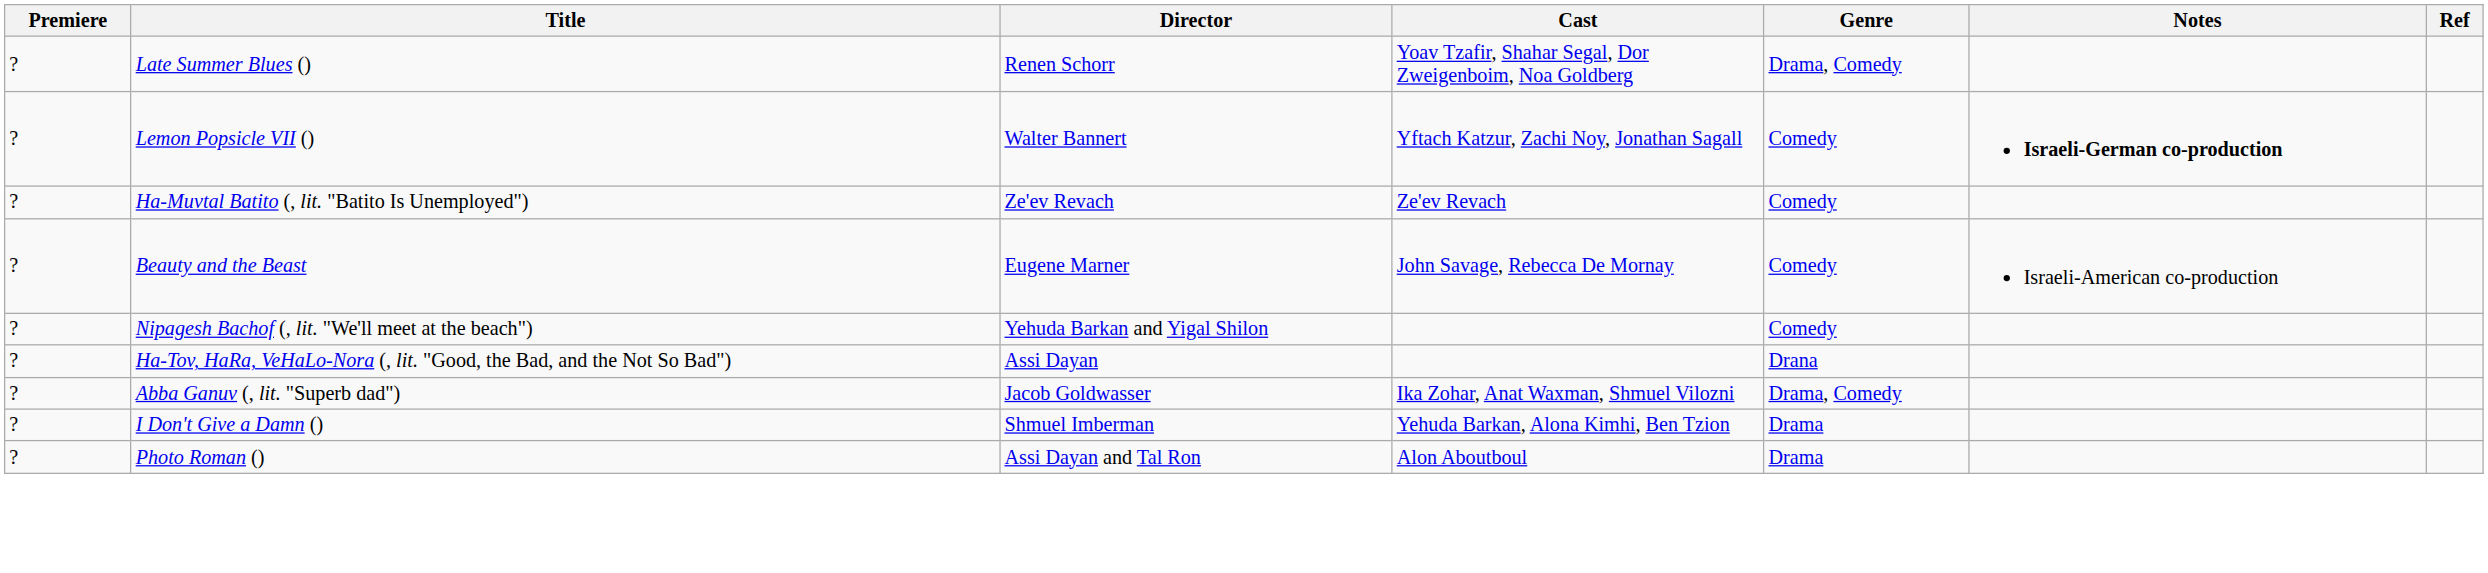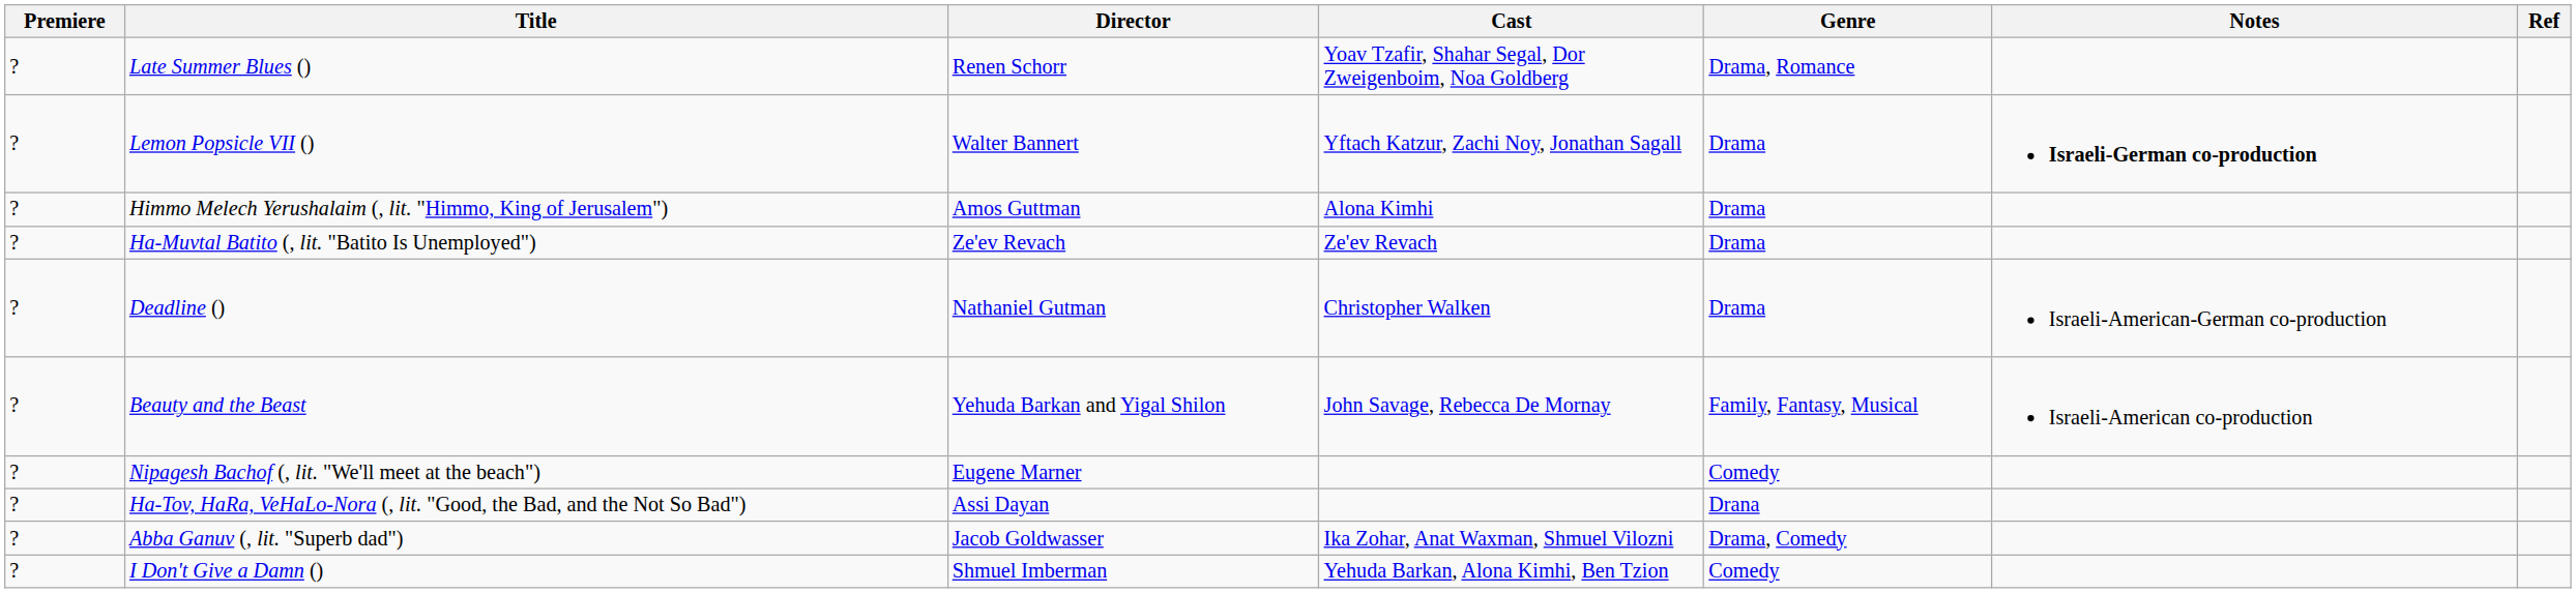 <table class="wikitable">
 <tr>
 <th>Premiere</th>
 <th>Title</th>
 <th>Director</th>
 <th width=15%>Cast</th>
 <th>Genre</th>
 <th>Notes</th>
 <th>Ref</th>
 </tr>
 <tr>
 <td>?</td>
 <td><em><a href='#'>Late Summer Blues</a></em> ()</td>
 <td><a href='#'>Renen Schorr</a></td>
 <td><a href='#'>Yoav Tzafir</a>, <a href='#'>Shahar Segal</a>, <a href='#'>Dor Zweigenboim</a>, <a href='#'>Noa Goldberg</a></td>
-<td><a href='#'>Drama</a>, <a href='#'>Comedy</a></td>
+<td><a href='#'>Drama</a>, <a href='#'>Romance</a></td>
 <td></td>
 <td></td>
 </tr>
 <tr>
 <td>?</td>
 <td><em><a href='#'>Lemon Popsicle VII</a></em> ()</td>
 <td><a href='#'>Walter Bannert</a></td>
 <td><a href='#'>Yftach Katzur</a>, <a href='#'>Zachi Noy</a>, <a href='#'>Jonathan Sagall</a></td>
-<td><a href='#'>Comedy</a></td>
+<td><a href='#'>Drama</a></td>
 <td><strong><br><ul><li>Israeli-German co-production</li></ul></strong></td>
+<td></td>
+</tr>
+<tr>
+<td>?</td>
+<td><em>Himmo Melech Yerushalaim</em> (, <em>lit.</em> "<a href='#'>Himmo, King of Jerusalem</a>")</td>
+<td><a href='#'>Amos Guttman</a></td>
+<td><a href='#'>Alona Kimhi</a></td>
+<td><a href='#'>Drama</a></td>
+<td></td>
 <td></td>
 </tr>
 <tr>
 <td>?</td>
 <td><em><a href='#'>Ha-Muvtal Batito</a></em> (, <em>lit.</em> "Batito Is Unemployed")</td>
 <td><a href='#'>Ze'ev Revach</a></td>
 <td><a href='#'>Ze'ev Revach</a></td>
-<td><a href='#'>Comedy</a></td>
+<td><a href='#'>Drama</a></td>
 <td></td>
 <td></td>
 </tr>
 <tr>
 <td>?</td>
+<td><em><a href='#'>Deadline</a></em> ()</td>
+<td><a href='#'>Nathaniel Gutman</a></td>
+<td><a href='#'>Christopher Walken</a></td>
+<td><a href='#'>Drama</a></td>
+<td><br><ul><li>Israeli-American-German co-production</li></ul></td>
+<td></td>
+</tr>
+<tr>
+<td>?</td>
 <td><em><a href='#'>Beauty and the Beast</a></em></td>
-<td><a href='#'>Eugene Marner</a></td>
+<td><a href='#'>Yehuda Barkan</a> and <a href='#'>Yigal Shilon</a></td>
 <td><a href='#'>John Savage</a>, <a href='#'>Rebecca De Mornay</a></td>
-<td><a href='#'>Comedy</a></td>
+<td><a href='#'>Family</a>, <a href='#'>Fantasy</a>, <a href='#'>Musical</a></td>
 <td><br><ul><li>Israeli-American co-production</li></ul></td>
 <td></td>
 </tr>
 <tr>
 <td>?</td>
 <td><em><a href='#'>Nipagesh Bachof</a></em> (, <em>lit.</em> "We'll meet at the beach")</td>
-<td><a href='#'>Yehuda Barkan</a> and <a href='#'>Yigal Shilon</a></td>
+<td><a href='#'>Eugene Marner</a></td>
 <td></td>
 <td><a href='#'>Comedy</a></td>
 <td></td>
 <td></td>
 </tr>
 <tr>
 <td>?</td>
 <td><em><a href='#'>Ha-Tov, HaRa, VeHaLo-Nora</a></em> (, <em>lit.</em> "Good, the Bad, and the Not So Bad")</td>
 <td><a href='#'>Assi Dayan</a></td>
 <td></td>
 <td><a href='#'>Drana</a></td>
 <td></td>
 <td></td>
 </tr>
 <tr>
 <td>?</td>
 <td><em><a href='#'>Abba Ganuv</a></em> (, <em>lit.</em> "Superb dad")</td>
 <td><a href='#'>Jacob Goldwasser</a></td>
 <td><a href='#'>Ika Zohar</a>, <a href='#'>Anat Waxman</a>, <a href='#'>Shmuel Vilozni</a></td>
 <td><a href='#'>Drama</a>, <a href='#'>Comedy</a></td>
 <td></td>
 <td></td>
 </tr>
 <tr>
 <td>?</td>
 <td><em><a href='#'>I Don't Give a Damn</a></em> ()</td>
 <td><a href='#'>Shmuel Imberman</a></td>
 <td><a href='#'>Yehuda Barkan</a>, <a href='#'>Alona Kimhi</a>, <a href='#'>Ben Tzion</a></td>
-<td><a href='#'>Drama</a></td>
-<td></td>
-<td></td>
-</tr>
-<tr>
-<td>?</td>
-<td><em><a href='#'>Photo Roman</a></em> ()</td>
-<td><a href='#'>Assi Dayan</a> and <a href='#'>Tal Ron</a></td>
-<td><a href='#'>Alon Aboutboul</a></td>
-<td><a href='#'>Drama</a></td>
+<td><a href='#'>Comedy</a></td>
 <td></td>
 <td></td>
 </tr>
 </table>
